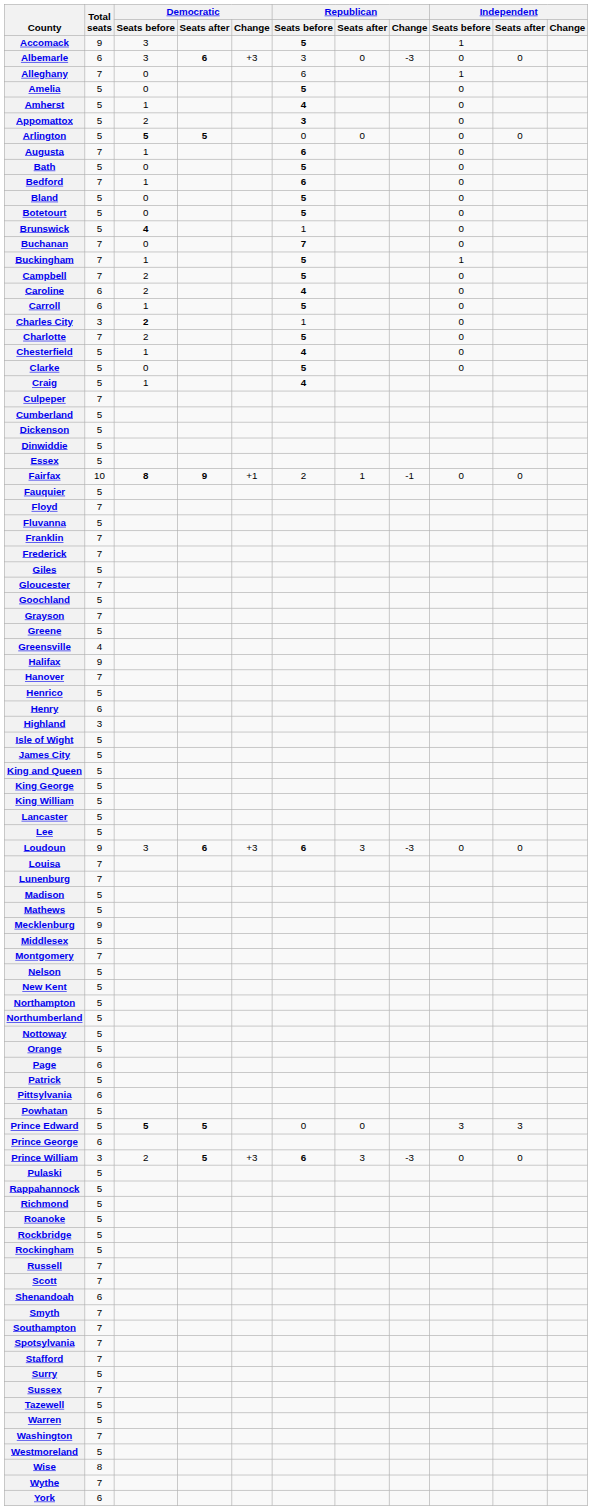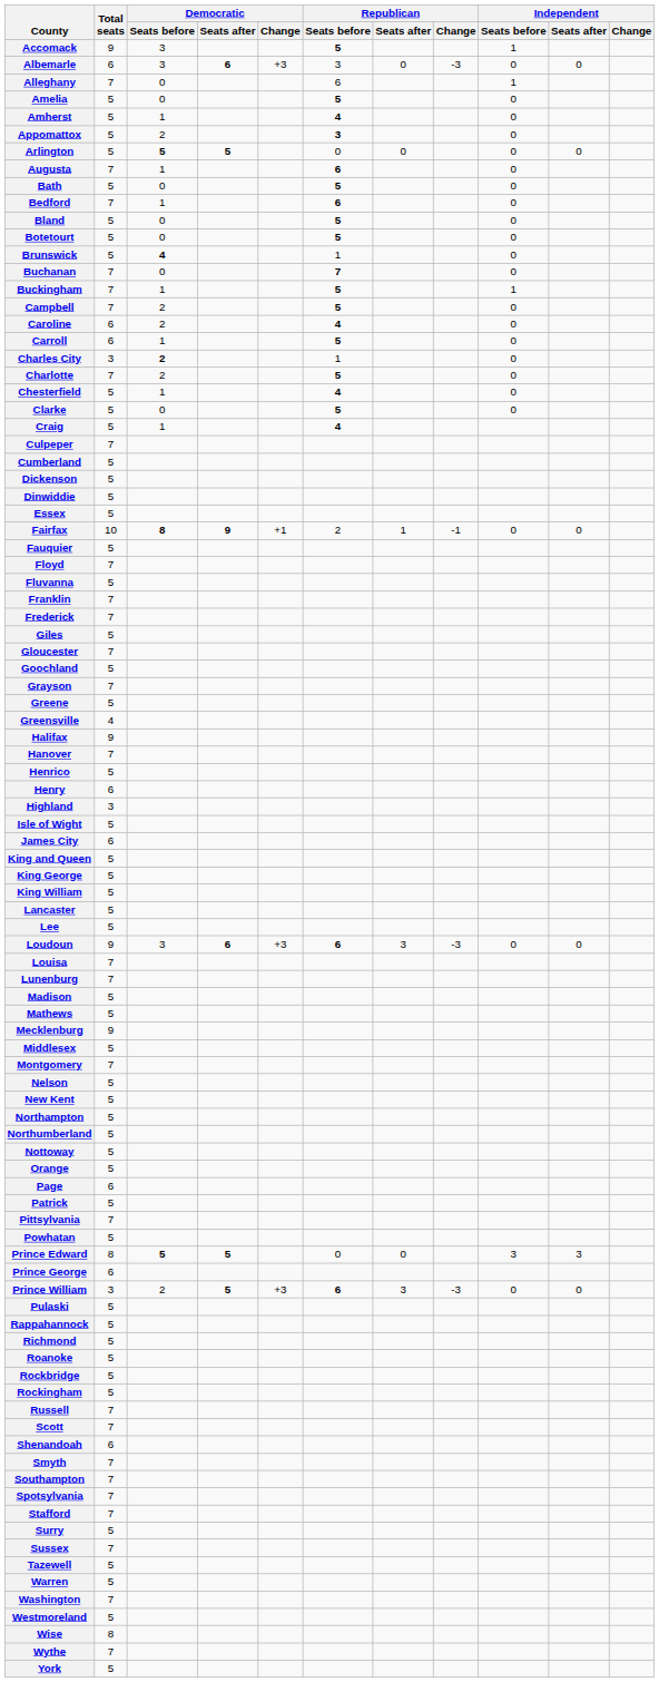 <table class=wikitable style="text-align:center">
 <tr valign=bottom>
 <th rowspan=2>County</th>
 <th rowspan=2>Total<br>seats</th>
 <th colspan="3" ><a href='#'>Democratic</a></th>
 <th colspan="3" ><a href='#'>Republican</a></th>
 <th colspan="3" ><a href='#'>Independent</a></th>
 </tr>
 <tr>
 <th>Seats before</th>
 <th>Seats after</th>
 <th>Change</th>
 <th>Seats before</th>
 <th>Seats after</th>
 <th>Change</th>
 <th>Seats before</th>
 <th>Seats after</th>
 <th>Change</th>
 </tr>
 <tr>
 <th><a href='#'>Accomack</a></th>
 <td>9</td>
 <td>3</td>
 <td></td>
 <td></td>
 <td><strong>5</strong></td>
 <td></td>
 <td></td>
 <td>1</td>
 <td></td>
 <td></td>
 </tr>
 <tr>
 <th><a href='#'>Albemarle</a></th>
 <td>6</td>
 <td>3</td>
 <td><strong>6</strong></td>
 <td>+3</td>
 <td>3</td>
 <td>0</td>
 <td>-3</td>
 <td>0</td>
 <td>0</td>
 <td></td>
 </tr>
 <tr>
 <th><a href='#'>Alleghany</a></th>
 <td>7</td>
 <td>0</td>
 <td></td>
 <td></td>
 <td>6</td>
 <td></td>
 <td></td>
 <td>1</td>
 <td></td>
 <td></td>
 </tr>
 <tr>
 <th><a href='#'>Amelia</a></th>
 <td>5</td>
 <td>0</td>
 <td></td>
 <td></td>
 <td><strong>5</strong></td>
 <td></td>
 <td></td>
 <td>0</td>
 <td></td>
 <td></td>
 </tr>
 <tr>
 <th><a href='#'>Amherst</a></th>
 <td>5</td>
 <td>1</td>
 <td></td>
 <td></td>
 <td><strong>4</strong></td>
 <td></td>
 <td></td>
 <td>0</td>
 <td></td>
 <td></td>
 </tr>
 <tr>
 <th><a href='#'>Appomattox</a></th>
 <td>5</td>
 <td>2</td>
 <td></td>
 <td></td>
 <td><strong>3</strong></td>
 <td></td>
 <td></td>
 <td>0</td>
 <td></td>
 <td></td>
 </tr>
 <tr>
 <th><a href='#'>Arlington</a></th>
 <td>5</td>
 <td><strong>5</strong></td>
 <td><strong>5</strong></td>
 <td></td>
 <td>0</td>
 <td>0</td>
 <td></td>
 <td>0</td>
 <td>0</td>
 <td></td>
 </tr>
 <tr>
 <th><a href='#'>Augusta</a></th>
 <td>7</td>
 <td>1</td>
 <td></td>
 <td></td>
 <td><strong>6</strong></td>
 <td></td>
 <td></td>
 <td>0</td>
 <td></td>
 <td></td>
 </tr>
 <tr>
 <th><a href='#'>Bath</a></th>
 <td>5</td>
 <td>0</td>
 <td></td>
 <td></td>
 <td><strong>5</strong></td>
 <td></td>
 <td></td>
 <td>0</td>
 <td></td>
 <td></td>
 </tr>
 <tr>
 <th><a href='#'>Bedford</a></th>
 <td>7</td>
 <td>1</td>
 <td></td>
 <td></td>
 <td><strong>6</strong></td>
 <td></td>
 <td></td>
 <td>0</td>
 <td></td>
 <td></td>
 </tr>
 <tr>
 <th><a href='#'>Bland</a></th>
 <td>5</td>
 <td>0</td>
 <td></td>
 <td></td>
 <td><strong>5</strong></td>
 <td></td>
 <td></td>
 <td>0</td>
 <td></td>
 <td></td>
 </tr>
 <tr>
 <th><a href='#'>Botetourt</a></th>
 <td>5</td>
 <td>0</td>
 <td></td>
 <td></td>
 <td><strong>5</strong></td>
 <td></td>
 <td></td>
 <td>0</td>
 <td></td>
 <td></td>
 </tr>
 <tr>
 <th><a href='#'>Brunswick</a></th>
 <td>5</td>
 <td><strong>4</strong></td>
 <td></td>
 <td></td>
 <td>1</td>
 <td></td>
 <td></td>
 <td>0</td>
 <td></td>
 <td></td>
 </tr>
 <tr>
 <th><a href='#'>Buchanan</a></th>
 <td>7</td>
 <td>0</td>
 <td></td>
 <td></td>
 <td><strong>7</strong></td>
 <td></td>
 <td></td>
 <td>0</td>
 <td></td>
 <td></td>
 </tr>
 <tr>
 <th><a href='#'>Buckingham</a></th>
 <td>7</td>
 <td>1</td>
 <td></td>
 <td></td>
 <td><strong>5</strong></td>
 <td></td>
 <td></td>
 <td>1</td>
 <td></td>
 <td></td>
 </tr>
 <tr>
 <th><a href='#'>Campbell</a></th>
 <td>7</td>
 <td>2</td>
 <td></td>
 <td></td>
 <td><strong>5</strong></td>
 <td></td>
 <td></td>
 <td>0</td>
 <td></td>
 <td></td>
 </tr>
 <tr>
 <th><a href='#'>Caroline</a></th>
 <td>6</td>
 <td>2</td>
 <td></td>
 <td></td>
 <td><strong>4</strong></td>
 <td></td>
 <td></td>
 <td>0</td>
 <td></td>
 <td></td>
 </tr>
 <tr>
 <th><a href='#'>Carroll</a></th>
 <td>6</td>
 <td>1</td>
 <td></td>
 <td></td>
 <td><strong>5</strong></td>
 <td></td>
 <td></td>
 <td>0</td>
 <td></td>
 <td></td>
 </tr>
 <tr>
 <th><a href='#'>Charles City</a></th>
 <td>3</td>
 <td><strong>2</strong></td>
 <td></td>
 <td></td>
 <td>1</td>
 <td></td>
 <td></td>
 <td>0</td>
 <td></td>
 <td></td>
 </tr>
 <tr>
 <th><a href='#'>Charlotte</a></th>
 <td>7</td>
 <td>2</td>
 <td></td>
 <td></td>
 <td><strong>5</strong></td>
 <td></td>
 <td></td>
 <td>0</td>
 <td></td>
 <td></td>
 </tr>
 <tr>
 <th><a href='#'>Chesterfield</a></th>
 <td>5</td>
 <td>1</td>
 <td></td>
 <td></td>
 <td><strong>4</strong></td>
 <td></td>
 <td></td>
 <td>0</td>
 <td></td>
 <td></td>
 </tr>
 <tr>
 <th><a href='#'>Clarke</a></th>
 <td>5</td>
 <td>0</td>
 <td></td>
 <td></td>
 <td><strong>5</strong></td>
 <td></td>
 <td></td>
 <td>0</td>
 <td></td>
 <td></td>
 </tr>
 <tr>
 <th><a href='#'>Craig</a></th>
 <td>5</td>
 <td>1</td>
 <td></td>
 <td></td>
 <td><strong>4</strong></td>
 <td></td>
 <td></td>
 <td></td>
 <td></td>
 <td></td>
 </tr>
 <tr>
 <th><a href='#'>Culpeper</a></th>
 <td>7</td>
 <td></td>
 <td></td>
 <td></td>
 <td></td>
 <td></td>
 <td></td>
 <td></td>
 <td></td>
 <td></td>
 </tr>
 <tr>
 <th><a href='#'>Cumberland</a></th>
 <td>5</td>
 <td></td>
 <td></td>
 <td></td>
 <td></td>
 <td></td>
 <td></td>
 <td></td>
 <td></td>
 <td></td>
 </tr>
 <tr>
 <th><a href='#'>Dickenson</a></th>
 <td>5</td>
 <td></td>
 <td></td>
 <td></td>
 <td></td>
 <td></td>
 <td></td>
 <td></td>
 <td></td>
 <td></td>
 </tr>
 <tr>
 <th><a href='#'>Dinwiddie</a></th>
 <td>5</td>
 <td></td>
 <td></td>
 <td></td>
 <td></td>
 <td></td>
 <td></td>
 <td></td>
 <td></td>
 <td></td>
 </tr>
 <tr>
 <th><a href='#'>Essex</a></th>
 <td>5</td>
 <td></td>
 <td></td>
 <td></td>
 <td></td>
 <td></td>
 <td></td>
 <td></td>
 <td></td>
 <td></td>
 </tr>
 <tr>
 <th><a href='#'>Fairfax</a></th>
 <td>10</td>
 <td><strong>8</strong></td>
 <td><strong>9</strong></td>
 <td>+1</td>
 <td>2</td>
 <td>1</td>
 <td>-1</td>
 <td>0</td>
 <td>0</td>
 <td></td>
 </tr>
 <tr>
 <th><a href='#'>Fauquier</a></th>
 <td>5</td>
 <td></td>
 <td></td>
 <td></td>
 <td></td>
 <td></td>
 <td></td>
 <td></td>
 <td></td>
 <td></td>
 </tr>
 <tr>
 <th><a href='#'>Floyd</a></th>
 <td>7</td>
 <td></td>
 <td></td>
 <td></td>
 <td></td>
 <td></td>
 <td></td>
 <td></td>
 <td></td>
 <td></td>
 </tr>
 <tr>
 <th><a href='#'>Fluvanna</a></th>
 <td>5</td>
 <td></td>
 <td></td>
 <td></td>
 <td></td>
 <td></td>
 <td></td>
 <td></td>
 <td></td>
 <td></td>
 </tr>
 <tr>
 <th><a href='#'>Franklin</a></th>
 <td>7</td>
 <td></td>
 <td></td>
 <td></td>
 <td></td>
 <td></td>
 <td></td>
 <td></td>
 <td></td>
 <td></td>
 </tr>
 <tr>
 <th><a href='#'>Frederick</a></th>
 <td>7</td>
 <td></td>
 <td></td>
 <td></td>
 <td></td>
 <td></td>
 <td></td>
 <td></td>
 <td></td>
 <td></td>
 </tr>
 <tr>
 <th><a href='#'>Giles</a></th>
 <td>5</td>
 <td></td>
 <td></td>
 <td></td>
 <td></td>
 <td></td>
 <td></td>
 <td></td>
 <td></td>
 <td></td>
 </tr>
 <tr>
 <th><a href='#'>Gloucester</a></th>
 <td>7</td>
 <td></td>
 <td></td>
 <td></td>
 <td></td>
 <td></td>
 <td></td>
 <td></td>
 <td></td>
 <td></td>
 </tr>
 <tr>
 <th><a href='#'>Goochland</a></th>
 <td>5</td>
 <td></td>
 <td></td>
 <td></td>
 <td></td>
 <td></td>
 <td></td>
 <td></td>
 <td></td>
 <td></td>
 </tr>
 <tr>
 <th><a href='#'>Grayson</a></th>
 <td>7</td>
 <td></td>
 <td></td>
 <td></td>
 <td></td>
 <td></td>
 <td></td>
 <td></td>
 <td></td>
 <td></td>
 </tr>
 <tr>
 <th><a href='#'>Greene</a></th>
 <td>5</td>
 <td></td>
 <td></td>
 <td></td>
 <td></td>
 <td></td>
 <td></td>
 <td></td>
 <td></td>
 <td></td>
 </tr>
 <tr>
 <th><a href='#'>Greensville</a></th>
 <td>4</td>
 <td></td>
 <td></td>
 <td></td>
 <td></td>
 <td></td>
 <td></td>
 <td></td>
 <td></td>
 <td></td>
 </tr>
 <tr>
 <th><a href='#'>Halifax</a></th>
 <td>9</td>
 <td></td>
 <td></td>
 <td></td>
 <td></td>
 <td></td>
 <td></td>
 <td></td>
 <td></td>
 <td></td>
 </tr>
 <tr>
 <th><a href='#'>Hanover</a></th>
 <td>7</td>
 <td></td>
 <td></td>
 <td></td>
 <td></td>
 <td></td>
 <td></td>
 <td></td>
 <td></td>
 <td></td>
 </tr>
 <tr>
 <th><a href='#'>Henrico</a></th>
 <td>5</td>
 <td></td>
 <td></td>
 <td></td>
 <td></td>
 <td></td>
 <td></td>
 <td></td>
 <td></td>
 <td></td>
 </tr>
 <tr>
 <th><a href='#'>Henry</a></th>
 <td>6</td>
 <td></td>
 <td></td>
 <td></td>
 <td></td>
 <td></td>
 <td></td>
 <td></td>
 <td></td>
 <td></td>
 </tr>
 <tr>
 <th><a href='#'>Highland</a></th>
 <td>3</td>
 <td></td>
 <td></td>
 <td></td>
 <td></td>
 <td></td>
 <td></td>
 <td></td>
 <td></td>
 <td></td>
 </tr>
 <tr>
 <th><a href='#'>Isle of Wight</a></th>
 <td>5</td>
 <td></td>
 <td></td>
 <td></td>
 <td></td>
 <td></td>
 <td></td>
 <td></td>
 <td></td>
 <td></td>
 </tr>
 <tr>
 <th><a href='#'>James City</a></th>
-<td>5</td>
+<td>6</td>
 <td></td>
 <td></td>
 <td></td>
 <td></td>
 <td></td>
 <td></td>
 <td></td>
 <td></td>
 <td></td>
 </tr>
 <tr>
 <th><a href='#'>King and Queen</a></th>
 <td>5</td>
 <td></td>
 <td></td>
 <td></td>
 <td></td>
 <td></td>
 <td></td>
 <td></td>
 <td></td>
 <td></td>
 </tr>
 <tr>
 <th><a href='#'>King George</a></th>
 <td>5</td>
 <td></td>
 <td></td>
 <td></td>
 <td></td>
 <td></td>
 <td></td>
 <td></td>
 <td></td>
 <td></td>
 </tr>
 <tr>
 <th><a href='#'>King William</a></th>
 <td>5</td>
 <td></td>
 <td></td>
 <td></td>
 <td></td>
 <td></td>
 <td></td>
 <td></td>
 <td></td>
 <td></td>
 </tr>
 <tr>
 <th><a href='#'>Lancaster</a></th>
 <td>5</td>
 <td></td>
 <td></td>
 <td></td>
 <td></td>
 <td></td>
 <td></td>
 <td></td>
 <td></td>
 <td></td>
 </tr>
 <tr>
 <th><a href='#'>Lee</a></th>
 <td>5</td>
 <td></td>
 <td></td>
 <td></td>
 <td></td>
 <td></td>
 <td></td>
 <td></td>
 <td></td>
 <td></td>
 </tr>
 <tr>
 <th><a href='#'>Loudoun</a></th>
 <td>9</td>
 <td>3</td>
 <td><strong>6</strong></td>
 <td>+3</td>
 <td><strong>6</strong></td>
 <td>3</td>
 <td>-3</td>
 <td>0</td>
 <td>0</td>
 <td></td>
 </tr>
 <tr>
 <th><a href='#'>Louisa</a></th>
 <td>7</td>
 <td></td>
 <td></td>
 <td></td>
 <td></td>
 <td></td>
 <td></td>
 <td></td>
 <td></td>
 <td></td>
 </tr>
 <tr>
 <th><a href='#'>Lunenburg</a></th>
 <td>7</td>
 <td></td>
 <td></td>
 <td></td>
 <td></td>
 <td></td>
 <td></td>
 <td></td>
 <td></td>
 <td></td>
 </tr>
 <tr>
 <th><a href='#'>Madison</a></th>
 <td>5</td>
 <td></td>
 <td></td>
 <td></td>
 <td></td>
 <td></td>
 <td></td>
 <td></td>
 <td></td>
 <td></td>
 </tr>
 <tr>
 <th><a href='#'>Mathews</a></th>
 <td>5</td>
 <td></td>
 <td></td>
 <td></td>
 <td></td>
 <td></td>
 <td></td>
 <td></td>
 <td></td>
 <td></td>
 </tr>
 <tr>
 <th><a href='#'>Mecklenburg</a></th>
 <td>9</td>
 <td></td>
 <td></td>
 <td></td>
 <td></td>
 <td></td>
 <td></td>
 <td></td>
 <td></td>
 <td></td>
 </tr>
 <tr>
 <th><a href='#'>Middlesex</a></th>
 <td>5</td>
 <td></td>
 <td></td>
 <td></td>
 <td></td>
 <td></td>
 <td></td>
 <td></td>
 <td></td>
 <td></td>
 </tr>
 <tr>
 <th><a href='#'>Montgomery</a></th>
 <td>7</td>
 <td></td>
 <td></td>
 <td></td>
 <td></td>
 <td></td>
 <td></td>
 <td></td>
 <td></td>
 <td></td>
 </tr>
 <tr>
 <th><a href='#'>Nelson</a></th>
 <td>5</td>
 <td></td>
 <td></td>
 <td></td>
 <td></td>
 <td></td>
 <td></td>
 <td></td>
 <td></td>
 <td></td>
 </tr>
 <tr>
 <th><a href='#'>New Kent</a></th>
 <td>5</td>
 <td></td>
 <td></td>
 <td></td>
 <td></td>
 <td></td>
 <td></td>
 <td></td>
 <td></td>
 <td></td>
 </tr>
 <tr>
 <th><a href='#'>Northampton</a></th>
 <td>5</td>
 <td></td>
 <td></td>
 <td></td>
 <td></td>
 <td></td>
 <td></td>
 <td></td>
 <td></td>
 <td></td>
 </tr>
 <tr>
 <th><a href='#'>Northumberland</a></th>
 <td>5</td>
 <td></td>
 <td></td>
 <td></td>
 <td></td>
 <td></td>
 <td></td>
 <td></td>
 <td></td>
 <td></td>
 </tr>
 <tr>
 <th><a href='#'>Nottoway</a></th>
 <td>5</td>
 <td></td>
 <td></td>
 <td></td>
 <td></td>
 <td></td>
 <td></td>
 <td></td>
 <td></td>
 <td></td>
 </tr>
 <tr>
 <th><a href='#'>Orange</a></th>
 <td>5</td>
 <td></td>
 <td></td>
 <td></td>
 <td></td>
 <td></td>
 <td></td>
 <td></td>
 <td></td>
 <td></td>
 </tr>
 <tr>
 <th><a href='#'>Page</a></th>
 <td>6</td>
 <td></td>
 <td></td>
 <td></td>
 <td></td>
 <td></td>
 <td></td>
 <td></td>
 <td></td>
 <td></td>
 </tr>
 <tr>
 <th><a href='#'>Patrick</a></th>
 <td>5</td>
 <td></td>
 <td></td>
 <td></td>
 <td></td>
 <td></td>
 <td></td>
 <td></td>
 <td></td>
 <td></td>
 </tr>
 <tr>
 <th><a href='#'>Pittsylvania</a></th>
-<td>6</td>
+<td>7</td>
 <td></td>
 <td></td>
 <td></td>
 <td></td>
 <td></td>
 <td></td>
 <td></td>
 <td></td>
 <td></td>
 </tr>
 <tr>
 <th><a href='#'>Powhatan</a></th>
 <td>5</td>
 <td></td>
 <td></td>
 <td></td>
 <td></td>
 <td></td>
 <td></td>
 <td></td>
 <td></td>
 <td></td>
 </tr>
 <tr>
 <th><a href='#'>Prince Edward</a></th>
-<td>5</td>
+<td>8</td>
 <td><strong>5</strong></td>
 <td><strong>5</strong></td>
 <td></td>
 <td>0</td>
 <td>0</td>
 <td></td>
 <td>3</td>
 <td>3</td>
 <td></td>
 </tr>
 <tr>
 <th><a href='#'>Prince George</a></th>
 <td>6</td>
 <td></td>
 <td></td>
 <td></td>
 <td></td>
 <td></td>
 <td></td>
 <td></td>
 <td></td>
 <td></td>
 </tr>
 <tr>
 <th><a href='#'>Prince William</a></th>
 <td>3</td>
 <td>2</td>
 <td><strong>5</strong></td>
 <td>+3</td>
 <td><strong>6</strong></td>
 <td>3</td>
 <td>-3</td>
 <td>0</td>
 <td>0</td>
 <td></td>
 </tr>
 <tr>
 <th><a href='#'>Pulaski</a></th>
 <td>5</td>
 <td></td>
 <td></td>
 <td></td>
 <td></td>
 <td></td>
 <td></td>
 <td></td>
 <td></td>
 <td></td>
 </tr>
 <tr>
 <th><a href='#'>Rappahannock</a></th>
 <td>5</td>
 <td></td>
 <td></td>
 <td></td>
 <td></td>
 <td></td>
 <td></td>
 <td></td>
 <td></td>
 <td></td>
 </tr>
 <tr>
 <th><a href='#'>Richmond</a></th>
 <td>5</td>
 <td></td>
 <td></td>
 <td></td>
 <td></td>
 <td></td>
 <td></td>
 <td></td>
 <td></td>
 <td></td>
 </tr>
 <tr>
 <th><a href='#'>Roanoke</a></th>
 <td>5</td>
 <td></td>
 <td></td>
 <td></td>
 <td></td>
 <td></td>
 <td></td>
 <td></td>
 <td></td>
 <td></td>
 </tr>
 <tr>
 <th><a href='#'>Rockbridge</a></th>
 <td>5</td>
 <td></td>
 <td></td>
 <td></td>
 <td></td>
 <td></td>
 <td></td>
 <td></td>
 <td></td>
 <td></td>
 </tr>
 <tr>
 <th><a href='#'>Rockingham</a></th>
 <td>5</td>
 <td></td>
 <td></td>
 <td></td>
 <td></td>
 <td></td>
 <td></td>
 <td></td>
 <td></td>
 <td></td>
 </tr>
 <tr>
 <th><a href='#'>Russell</a></th>
 <td>7</td>
 <td></td>
 <td></td>
 <td></td>
 <td></td>
 <td></td>
 <td></td>
 <td></td>
 <td></td>
 <td></td>
 </tr>
 <tr>
 <th><a href='#'>Scott</a></th>
 <td>7</td>
 <td></td>
 <td></td>
 <td></td>
 <td></td>
 <td></td>
 <td></td>
 <td></td>
 <td></td>
 <td></td>
 </tr>
 <tr>
 <th><a href='#'>Shenandoah</a></th>
 <td>6</td>
 <td></td>
 <td></td>
 <td></td>
 <td></td>
 <td></td>
 <td></td>
 <td></td>
 <td></td>
 <td></td>
 </tr>
 <tr>
 <th><a href='#'>Smyth</a></th>
 <td>7</td>
 <td></td>
 <td></td>
 <td></td>
 <td></td>
 <td></td>
 <td></td>
 <td></td>
 <td></td>
 <td></td>
 </tr>
 <tr>
 <th><a href='#'>Southampton</a></th>
 <td>7</td>
 <td></td>
 <td></td>
 <td></td>
 <td></td>
 <td></td>
 <td></td>
 <td></td>
 <td></td>
 <td></td>
 </tr>
 <tr>
 <th><a href='#'>Spotsylvania</a></th>
 <td>7</td>
 <td></td>
 <td></td>
 <td></td>
 <td></td>
 <td></td>
 <td></td>
 <td></td>
 <td></td>
 <td></td>
 </tr>
 <tr>
 <th><a href='#'>Stafford</a></th>
 <td>7</td>
 <td></td>
 <td></td>
 <td></td>
 <td></td>
 <td></td>
 <td></td>
 <td></td>
 <td></td>
 <td></td>
 </tr>
 <tr>
 <th><a href='#'>Surry</a></th>
 <td>5</td>
 <td></td>
 <td></td>
 <td></td>
 <td></td>
 <td></td>
 <td></td>
 <td></td>
 <td></td>
 <td></td>
 </tr>
 <tr>
 <th><a href='#'>Sussex</a></th>
 <td>7</td>
 <td></td>
 <td></td>
 <td></td>
 <td></td>
 <td></td>
 <td></td>
 <td></td>
 <td></td>
 <td></td>
 </tr>
 <tr>
 <th><a href='#'>Tazewell</a></th>
 <td>5</td>
 <td></td>
 <td></td>
 <td></td>
 <td></td>
 <td></td>
 <td></td>
 <td></td>
 <td></td>
 <td></td>
 </tr>
 <tr>
 <th><a href='#'>Warren</a></th>
 <td>5</td>
 <td></td>
 <td></td>
 <td></td>
 <td></td>
 <td></td>
 <td></td>
 <td></td>
 <td></td>
 <td></td>
 </tr>
 <tr>
 <th><a href='#'>Washington</a></th>
 <td>7</td>
 <td></td>
 <td></td>
 <td></td>
 <td></td>
 <td></td>
 <td></td>
 <td></td>
 <td></td>
 <td></td>
 </tr>
 <tr>
 <th><a href='#'>Westmoreland</a></th>
 <td>5</td>
 <td></td>
 <td></td>
 <td></td>
 <td></td>
 <td></td>
 <td></td>
 <td></td>
 <td></td>
 <td></td>
 </tr>
 <tr>
 <th><a href='#'>Wise</a></th>
 <td>8</td>
 <td></td>
 <td></td>
 <td></td>
 <td></td>
 <td></td>
 <td></td>
 <td></td>
 <td></td>
 <td></td>
 </tr>
 <tr>
 <th><a href='#'>Wythe</a></th>
 <td>7</td>
 <td></td>
 <td></td>
 <td></td>
 <td></td>
 <td></td>
 <td></td>
 <td></td>
 <td></td>
 <td></td>
 </tr>
 <tr>
 <th><a href='#'>York</a></th>
-<td>6</td>
+<td>5</td>
 <td></td>
 <td></td>
 <td></td>
 <td></td>
 <td></td>
 <td></td>
 <td></td>
 <td></td>
 <td></td>
 </tr>
 </table>
